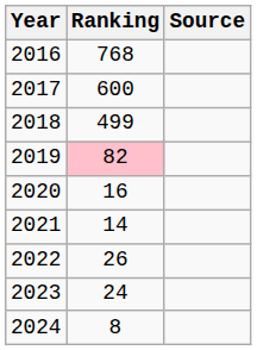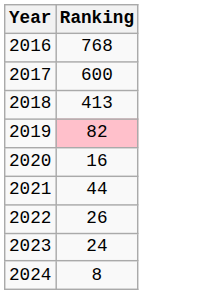 <table class="wikitable" style="text-align:center; font-size: 95%;">
 <tr>
 <th>Year</th>
 <th>Ranking</th>
-<th>Source</th>
 </tr>
 <tr>
 <td>2016</td>
 <td>768</td>
-<td></td>
 </tr>
 <tr>
 <td>2017</td>
 <td>600</td>
-<td></td>
 </tr>
 <tr>
 <td>2018</td>
-<td>499</td>
-<td></td>
+<td>413</td>
 </tr>
 <tr>
 <td>2019</td>
 <td style="background: pink;">82</td>
-<td></td>
 </tr>
 <tr>
 <td>2020</td>
 <td>16</td>
-<td></td>
 </tr>
 <tr>
 <td>2021</td>
-<td>14</td>
-<td></td>
+<td>44</td>
 </tr>
 <tr>
 <td>2022</td>
 <td>26</td>
-<td></td>
 </tr>
 <tr>
 <td>2023</td>
 <td>24</td>
-<td></td>
 </tr>
 <tr>
 <td>2024</td>
 <td>8</td>
-<td></td>
 </tr>
 </table>
